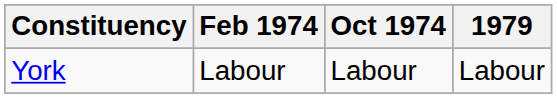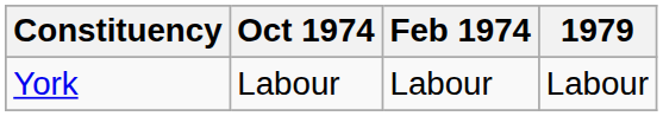 <table class="wikitable">
 <tr>
 <th>Constituency</th>
+<th>Oct 1974</th>
 <th>Feb 1974</th>
-<th>Oct 1974</th>
 <th>1979</th>
 </tr>
 <tr>
 <td><a href='#'>York</a></td>
 <td bgcolor=>Labour</td>
 <td bgcolor=>Labour</td>
 <td bgcolor=>Labour</td>
 </tr>
 </table>
